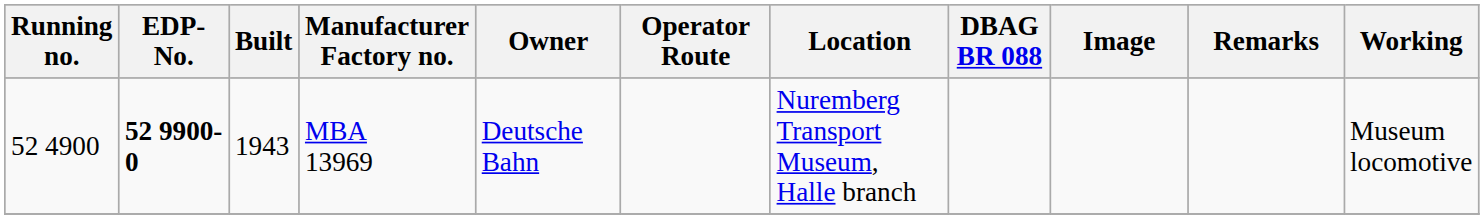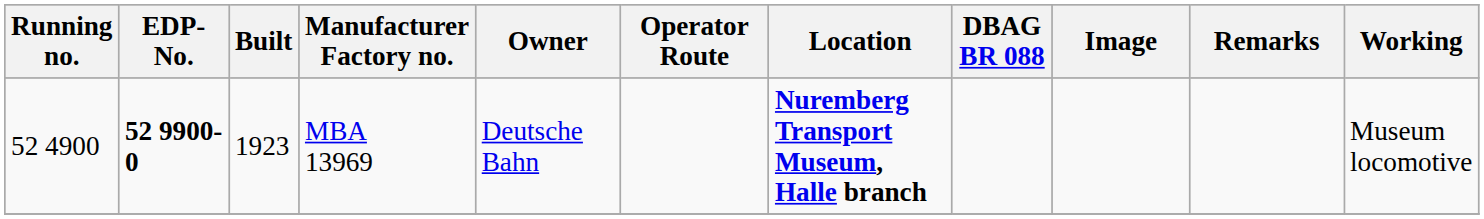 <table class="wikitable" style="width="100%"; border:solid 1px #AAAAAA; background:#e3e3e3;">
 <tr>
 <th width="5%">Running<br>no.</th>
 <th width="7%">EDP-<br>No.</th>
 <th width="4%">Built</th>
 <th width="12%">Manufacturer<br>Factory no.</th>
 <th width="12%">Owner</th>
 <th width="12%">Operator<br>Route</th>
 <th width="15%">Location</th>
 <th width="7%">DBAG<br><a href='#'>BR 088</a></th>
 <th width="13%">Image</th>
 <th width="20%">Remarks</th>
 <th width="8%">Working</th>
 </tr>
 <tr>
 <td>52 4900</td>
 <td><strong>52 9900-0</strong></td>
-<td>1943</td>
+<td>1923</td>
 <td><a href='#'>MBA</a><br>13969</td>
 <td><a href='#'>Deutsche Bahn</a></td>
 <td></td>
-<td><a href='#'>Nuremberg Transport Museum</a>, <a href='#'>Halle</a> branch</td>
+<td><strong><a href='#'>Nuremberg Transport Museum</a>, <a href='#'>Halle</a> branch</strong></td>
 <td></td>
 <td></td>
 <td></td>
 <td>Museum locomotive</td>
 </tr>
 <tr>
 </tr>
 </table>
